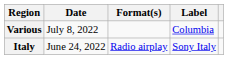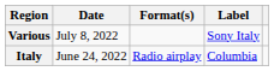 <table class="wikitable plainrowheaders">
 <tr>
 <th scope="col">Region</th>
 <th scope="col">Date</th>
 <th scope="col">Format(s)</th>
 <th scope="col">Label</th>
 <th scope="col"></th>
 </tr>
 <tr>
 <th scope="row">Various</th>
 <td>July 8, 2022</td>
 <td></td>
-<td><a href='#'>Columbia</a></td>
+<td><a href='#'>Sony Italy</a></td>
 <td style="text-align:center;"></td>
 </tr>
 <tr>
 <th scope="row">Italy</th>
 <td>June 24, 2022</td>
 <td><a href='#'>Radio airplay</a></td>
-<td><a href='#'>Sony Italy</a></td>
+<td><a href='#'>Columbia</a></td>
 <td style="text-align:center;"></td>
 </tr>
 </table>
